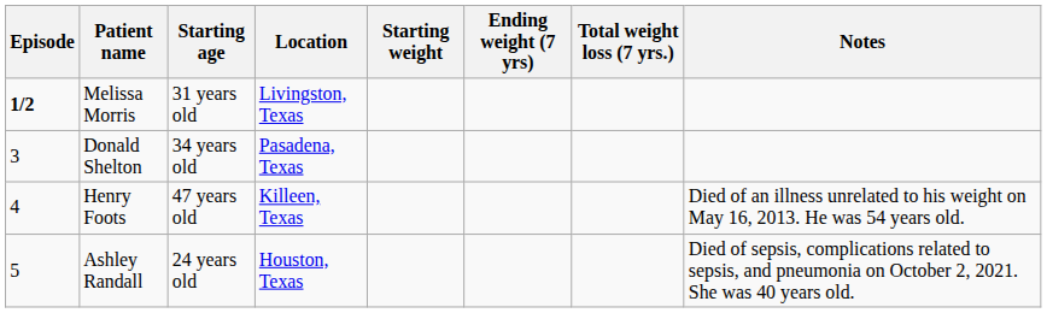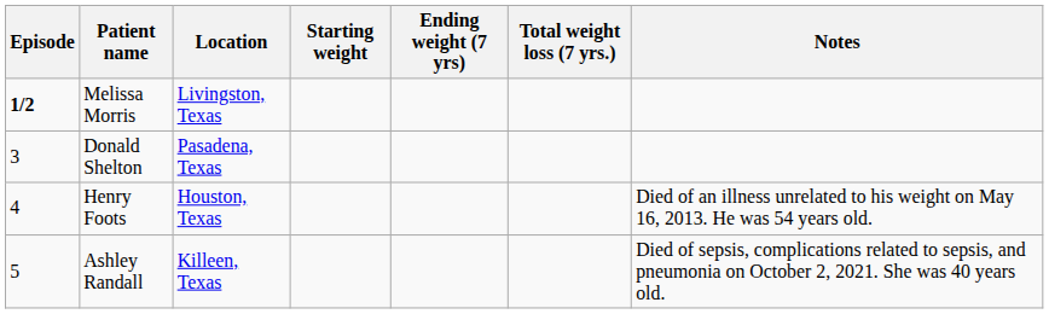 <table class="wikitable sortable ">
 <tr>
 <th>Episode</th>
 <th>Patient name</th>
-<th>Starting age</th>
 <th>Location</th>
 <th>Starting weight</th>
 <th>Ending weight (7 yrs)</th>
 <th>Total weight loss (7 yrs.)</th>
 <th>Notes</th>
 </tr>
 <tr>
 <td><strong>1/2</strong></td>
 <td>Melissa Morris</td>
-<td>31 years old</td>
 <td><a href='#'>Livingston, Texas</a></td>
 <td></td>
 <td></td>
 <td></td>
 <td></td>
 </tr>
 <tr>
 <td>3</td>
 <td>Donald Shelton</td>
-<td>34 years old</td>
 <td><a href='#'>Pasadena, Texas</a></td>
 <td></td>
 <td></td>
 <td></td>
 <td></td>
 </tr>
 <tr>
 <td>4</td>
 <td>Henry Foots</td>
-<td>47 years old</td>
-<td><a href='#'>Killeen, Texas</a></td>
+<td><a href='#'>Houston, Texas</a></td>
 <td></td>
 <td></td>
 <td></td>
 <td>Died of an illness unrelated to his weight on May 16, 2013. He was 54 years old.</td>
 </tr>
 <tr>
 <td>5</td>
 <td>Ashley Randall</td>
-<td>24 years old</td>
-<td><a href='#'>Houston, Texas</a></td>
+<td><a href='#'>Killeen, Texas</a></td>
 <td></td>
 <td></td>
 <td></td>
 <td>Died of sepsis, complications related to sepsis, and pneumonia on October 2, 2021. She was 40 years old.</td>
 </tr>
 </table>
